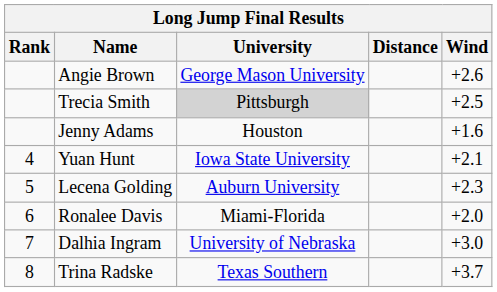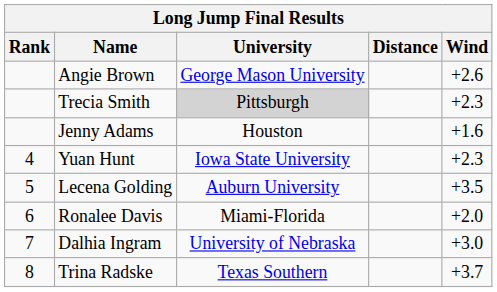 <table class="wikitable sortable" style="text-align:center">
 <tr>
 <th colspan="5">Long Jump Final Results</th>
 </tr>
 <tr>
 <th>Rank</th>
 <th>Name</th>
 <th>University</th>
 <th>Distance</th>
 <th>Wind</th>
 </tr>
 <tr>
 <td></td>
 <td align=left>Angie Brown</td>
 <td><a href='#'>George Mason University</a></td>
 <td></td>
 <td>+2.6</td>
 </tr>
 <tr>
 <td></td>
 <td align=left>Trecia Smith</td>
 <td style="background: lightgrey;">Pittsburgh</td>
 <td></td>
-<td>+2.5</td>
+<td>+2.3</td>
 </tr>
 <tr>
 <td></td>
 <td align=left>Jenny Adams</td>
 <td>Houston</td>
 <td></td>
 <td>+1.6</td>
 </tr>
 <tr>
 <td>4</td>
 <td align=left>Yuan Hunt</td>
 <td><a href='#'>Iowa State University</a></td>
 <td></td>
-<td>+2.1</td>
+<td>+2.3</td>
 </tr>
 <tr>
 <td>5</td>
 <td align=left>Lecena Golding</td>
 <td><a href='#'>Auburn University</a></td>
 <td></td>
-<td>+2.3</td>
+<td>+3.5</td>
 </tr>
 <tr>
 <td>6</td>
 <td align=left>Ronalee Davis</td>
 <td>Miami-Florida</td>
 <td></td>
 <td>+2.0</td>
 </tr>
 <tr>
 <td>7</td>
 <td align=left>Dalhia Ingram</td>
 <td><a href='#'>University of Nebraska</a></td>
 <td></td>
 <td>+3.0</td>
 </tr>
 <tr>
 <td>8</td>
 <td align=left>Trina Radske</td>
 <td><a href='#'>Texas Southern</a></td>
 <td></td>
 <td>+3.7</td>
 </tr>
 </table>
